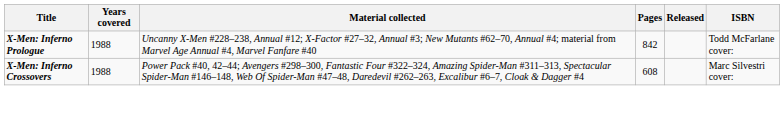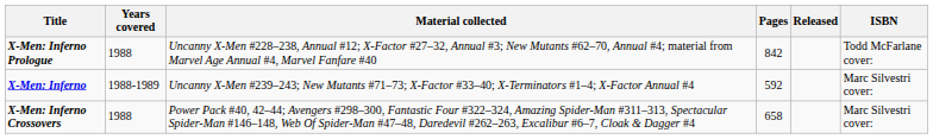 <table class="wikitable sortable" width=99%>
 <tr>
 <th>Title</th>
 <th>Years covered</th>
 <th class="unsortable">Material collected</th>
 <th>Pages</th>
 <th>Released</th>
 <th class="unsortable">ISBN</th>
 </tr>
 <tr>
 <td><strong><em>X-Men: Inferno Prologue</em></strong></td>
 <td>1988</td>
 <td><em>Uncanny X-Men</em> #228–238, <em>Annual</em> #12; <em>X-Factor</em> #27–32, <em>Annual</em> #3; <em>New Mutants</em> #62–70, <em>Annual</em> #4; material from <em>Marvel Age Annual</em> #4, <em>Marvel Fanfare</em> #40</td>
 <td style="text-align: center;">842</td>
 <td></td>
 <td>Todd McFarlane cover: </td>
 </tr>
 <tr>
+<td><strong><em><a href='#'>X-Men: Inferno</a></em></strong></td>
+<td>1988-1989</td>
+<td><em>Uncanny X-Men</em> #239–243; <em>New Mutants</em> #71–73; <em>X-Factor</em> #33–40; <em>X-Terminators</em> #1–4; <em>X-Factor Annual</em> #4</td>
+<td style="text-align: center;">592</td>
+<td></td>
+<td>Marc Silvestri cover: </td>
+</tr>
+<tr>
 <td><strong><em>X-Men: Inferno Crossovers</em></strong></td>
 <td>1988</td>
 <td><em>Power Pack</em> #40, 42–44; <em>Avengers</em> #298–300, <em>Fantastic Four</em> #322–324, <em>Amazing Spider-Man</em> #311–313, <em>Spectacular Spider-Man</em> #146–148, <em>Web Of Spider-Man</em> #47–48, <em>Daredevil</em> #262–263, <em>Excalibur</em> #6–7, <em>Cloak & Dagger</em> #4</td>
-<td style="text-align: center;">608</td>
+<td style="text-align: center;">658</td>
 <td></td>
 <td>Marc Silvestri cover: </td>
 </tr>
 </table>
